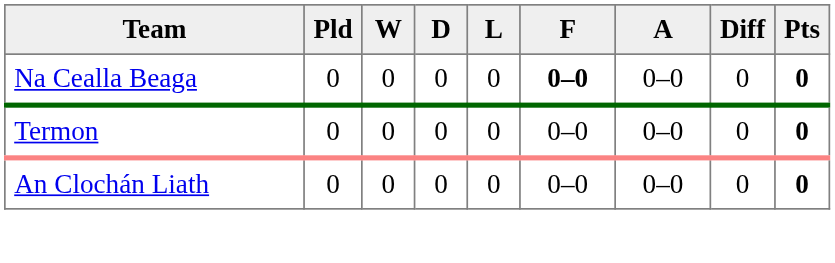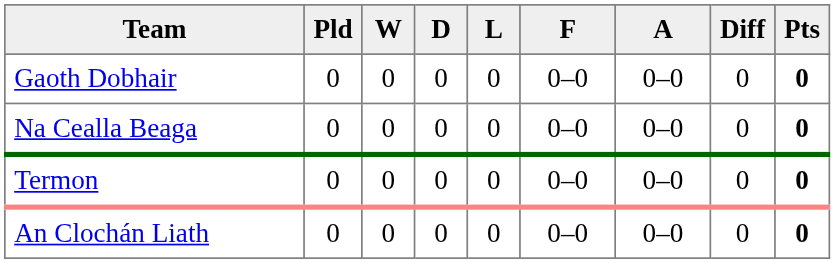 <table style=border-collapse:collapse border=1 cellspacing=0 cellpadding=5>
 <tr align=center bgcolor=#efefef>
 <th width=165>Team</th>
 <th width=20>Pld</th>
 <th width=20>W</th>
 <th width=20>D</th>
 <th width=20>L</th>
 <th width=45>F</th>
 <th width=45>A</th>
 <th width=20>Diff</th>
 <th width=20>Pts</th>
 </tr>
+<tr align=center>
+<td style="text-align:left;"><a href='#'>Gaoth Dobhair</a></td>
+<td>0</td>
+<td>0</td>
+<td>0</td>
+<td>0</td>
+<td>0–0</td>
+<td>0–0</td>
+<td>0</td>
+<td><strong>0</strong></td>
+</tr>
 <tr align=center style="border-bottom:3px solid #006600">
 <td style="text-align:left;"><a href='#'>Na Cealla Beaga</a></td>
 <td>0</td>
 <td>0</td>
 <td>0</td>
 <td>0</td>
-<td><strong>0–0</strong></td>
+<td>0–0</td>
 <td>0–0</td>
 <td>0</td>
 <td><strong>0</strong></td>
 </tr>
 <tr align=center>
 <td style="text-align:left;"><a href='#'>Termon</a></td>
 <td>0</td>
 <td>0</td>
 <td>0</td>
 <td>0</td>
 <td>0–0</td>
 <td>0–0</td>
 <td>0</td>
 <td><strong>0</strong></td>
 </tr>
 <tr align=center style="border-top:3px solid #FB8383">
 <td style="text-align:left;"><a href='#'>An Clochán Liath</a></td>
 <td>0</td>
 <td>0</td>
 <td>0</td>
 <td>0</td>
 <td>0–0</td>
 <td>0–0</td>
 <td>0</td>
 <td><strong>0</strong></td>
 </tr>
 </table>
